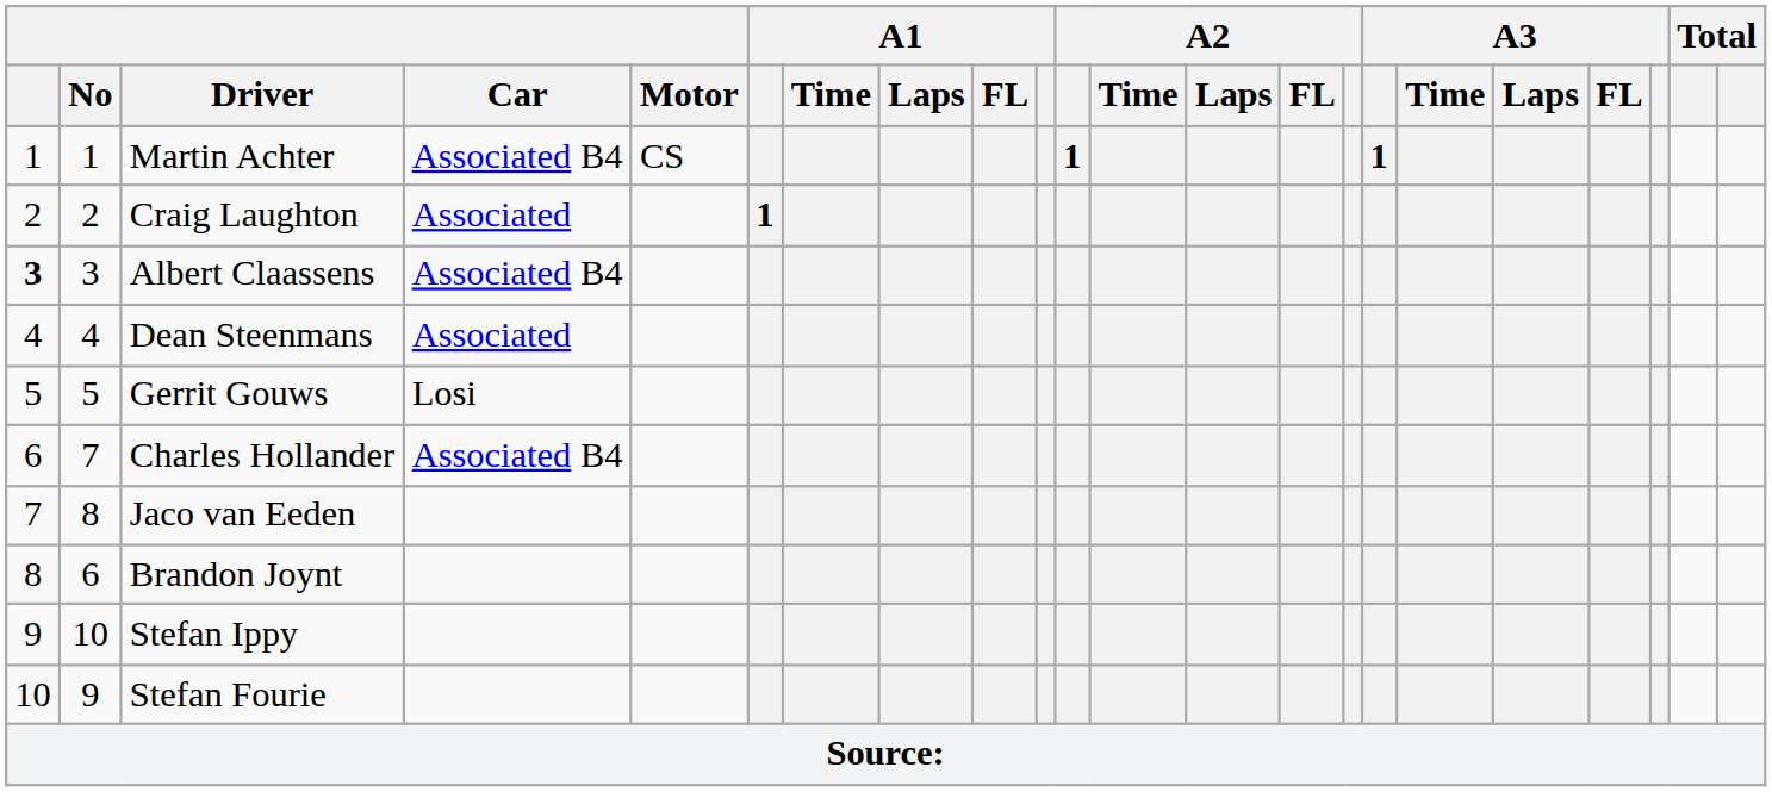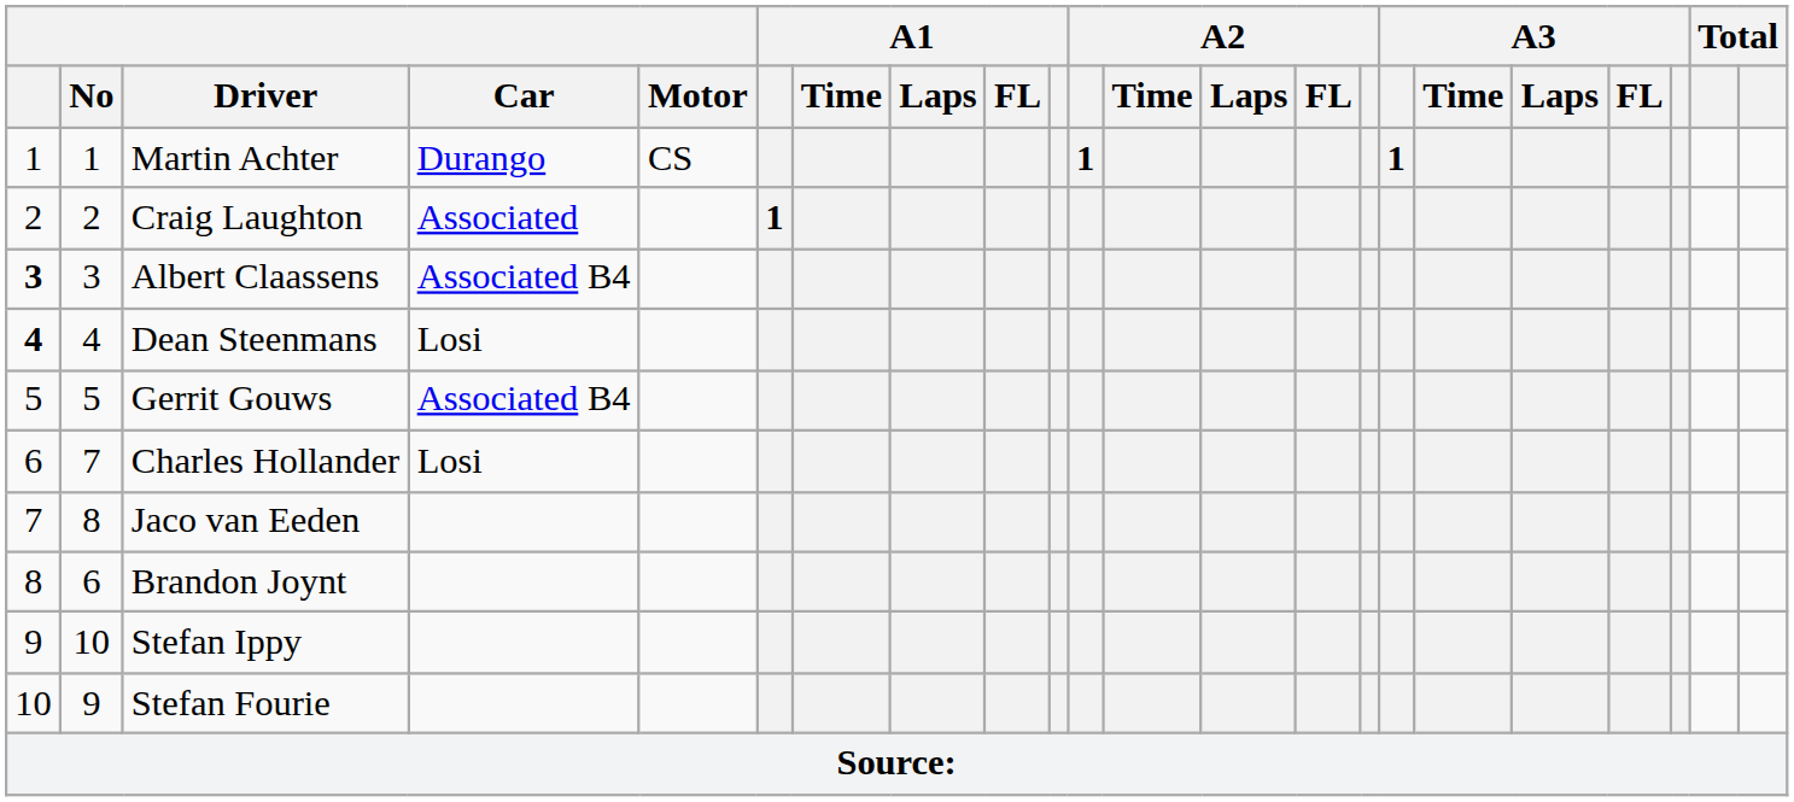 <table class="wikitable" style="font-size:85%;">
 <tr>
 <th colspan="5"></th>
 <th colspan="5" style="text-align:center;">A1</th>
 <th colspan="5" style="text-align:center;">A2</th>
 <th colspan="5" style="text-align:center;">A3</th>
 <th colspan="2" align="center">Total</th>
 </tr>
 <tr>
 <th style="text-align:center;"></th>
 <th style="text-align:center;">No</th>
 <th style="text-align:center;">Driver</th>
 <th style="text-align:center;">Car</th>
 <th style="text-align:center;">Motor</th>
 <th style="text-align:center;"></th>
 <th style="text-align:center;">Time</th>
 <th style="text-align:center;">Laps</th>
 <th style="text-align:center;">FL</th>
 <th style="text-align:center;"></th>
 <th style="text-align:center;"></th>
 <th style="text-align:center;">Time</th>
 <th style="text-align:center;">Laps</th>
 <th style="text-align:center;">FL</th>
 <th style="text-align:center;"></th>
 <th style="text-align:center;"></th>
 <th style="text-align:center;">Time</th>
 <th style="text-align:center;">Laps</th>
 <th style="text-align:center;">FL</th>
 <th style="text-align:center;"></th>
 <th align="center"></th>
 <th align="center"></th>
 </tr>
 <tr>
 <td style="text-align:center;">1</td>
 <td style="text-align:center;">1</td>
 <td> Martin Achter</td>
-<td><a href='#'>Associated</a> B4</td>
+<td><a href='#'>Durango</a></td>
 <td>CS</td>
 <th style="text-align:center;"></th>
 <th style="text-align:center;"></th>
 <th style="text-align:center;"></th>
 <th style="text-align:center;"></th>
 <th style="text-align:center;"></th>
 <th style="text-align:center;">1</th>
 <th style="text-align:center;"></th>
 <th style="text-align:center;"></th>
 <th style="text-align:center;"></th>
 <th style="text-align:center;"></th>
 <th style="text-align:center;">1</th>
 <th style="text-align:center;"></th>
 <th style="text-align:center;"></th>
 <th style="text-align:center;"></th>
 <th style="text-align:center;"></th>
 <td align="center"></td>
 <td align="center"></td>
 </tr>
 <tr>
 <td style="text-align:center;">2</td>
 <td style="text-align:center;">2</td>
 <td> Craig Laughton</td>
 <td><a href='#'>Associated</a></td>
 <td></td>
 <th style="text-align:center;">1</th>
 <th style="text-align:center;"></th>
 <th style="text-align:center;"></th>
 <th style="text-align:center;"></th>
 <th style="text-align:center;"></th>
 <th style="text-align:center;"></th>
 <th style="text-align:center;"></th>
 <th style="text-align:center;"></th>
 <th style="text-align:center;"></th>
 <th style="text-align:center;"></th>
 <th style="text-align:center;"></th>
 <th style="text-align:center;"></th>
 <th style="text-align:center;"></th>
 <th style="text-align:center;"></th>
 <th style="text-align:center;"></th>
 <td align="center"></td>
 <td align="center"></td>
 </tr>
 <tr>
 <td style="text-align:center;"><strong>3</strong></td>
 <td style="text-align:center;">3</td>
 <td> Albert Claassens</td>
 <td><a href='#'>Associated</a> B4</td>
 <td></td>
 <th style="text-align:center;"></th>
 <th style="text-align:center;"></th>
 <th style="text-align:center;"></th>
 <th style="text-align:center;"></th>
 <th style="text-align:center;"></th>
 <th style="text-align:center;"></th>
 <th style="text-align:center;"></th>
 <th style="text-align:center;"></th>
 <th style="text-align:center;"></th>
 <th style="text-align:center;"></th>
 <th style="text-align:center;"></th>
 <th style="text-align:center;"></th>
 <th style="text-align:center;"></th>
 <th style="text-align:center;"></th>
 <th style="text-align:center;"></th>
 <td align="center"></td>
 <td align="center"></td>
 </tr>
 <tr>
-<td style="text-align:center;">4</td>
+<td style="text-align:center;"><strong>4</strong></td>
 <td style="text-align:center;">4</td>
 <td> Dean Steenmans</td>
-<td><a href='#'>Associated</a></td>
+<td>Losi</td>
 <td></td>
 <th style="text-align:center;"></th>
 <th style="text-align:center;"></th>
 <th style="text-align:center;"></th>
 <th style="text-align:center;"></th>
 <th style="text-align:center;"></th>
 <th style="text-align:center;"></th>
 <th style="text-align:center;"></th>
 <th style="text-align:center;"></th>
 <th style="text-align:center;"></th>
 <th style="text-align:center;"></th>
 <th style="text-align:center;"></th>
 <th style="text-align:center;"></th>
 <th style="text-align:center;"></th>
 <th style="text-align:center;"></th>
 <th style="text-align:center;"></th>
 <td align="center"></td>
 <td align="center"></td>
 </tr>
 <tr>
 <td style="text-align:center;">5</td>
 <td style="text-align:center;">5</td>
 <td> Gerrit Gouws</td>
-<td>Losi</td>
+<td><a href='#'>Associated</a> B4</td>
 <td></td>
 <th style="text-align:center;"></th>
 <th style="text-align:center;"></th>
 <th style="text-align:center;"></th>
 <th style="text-align:center;"></th>
 <th style="text-align:center;"></th>
 <th style="text-align:center;"></th>
 <th style="text-align:center;"></th>
 <th style="text-align:center;"></th>
 <th style="text-align:center;"></th>
 <th style="text-align:center;"></th>
 <th style="text-align:center;"></th>
 <th style="text-align:center;"></th>
 <th style="text-align:center;"></th>
 <th style="text-align:center;"></th>
 <th style="text-align:center;"></th>
 <td align="center"></td>
 <td align="center"></td>
 </tr>
 <tr>
 <td style="text-align:center;">6</td>
 <td style="text-align:center;">7</td>
 <td> Charles Hollander</td>
-<td><a href='#'>Associated</a> B4</td>
+<td>Losi</td>
 <td></td>
 <th style="text-align:center;"></th>
 <th style="text-align:center;"></th>
 <th style="text-align:center;"></th>
 <th style="text-align:center;"></th>
 <th style="text-align:center;"></th>
 <th style="text-align:center;"></th>
 <th style="text-align:center;"></th>
 <th style="text-align:center;"></th>
 <th style="text-align:center;"></th>
 <th style="text-align:center;"></th>
 <th style="text-align:center;"></th>
 <th style="text-align:center;"></th>
 <th style="text-align:center;"></th>
 <th style="text-align:center;"></th>
 <th style="text-align:center;"></th>
 <td align="center"></td>
 <td align="center"></td>
 </tr>
 <tr>
 <td style="text-align:center;">7</td>
 <td style="text-align:center;">8</td>
 <td> Jaco van Eeden</td>
 <td></td>
 <td></td>
 <th style="text-align:center;"></th>
 <th style="text-align:center;"></th>
 <th style="text-align:center;"></th>
 <th style="text-align:center;"></th>
 <th style="text-align:center;"></th>
 <th style="text-align:center;"></th>
 <th style="text-align:center;"></th>
 <th style="text-align:center;"></th>
 <th style="text-align:center;"></th>
 <th style="text-align:center;"></th>
 <th style="text-align:center;"></th>
 <th style="text-align:center;"></th>
 <th style="text-align:center;"></th>
 <th style="text-align:center;"></th>
 <th style="text-align:center;"></th>
 <td align="center"></td>
 <td align="center"></td>
 </tr>
 <tr>
 <td style="text-align:center;">8</td>
 <td style="text-align:center;">6</td>
 <td> Brandon Joynt</td>
 <td></td>
 <td></td>
 <th style="text-align:center;"></th>
 <th style="text-align:center;"></th>
 <th style="text-align:center;"></th>
 <th style="text-align:center;"></th>
 <th style="text-align:center;"></th>
 <th style="text-align:center;"></th>
 <th style="text-align:center;"></th>
 <th style="text-align:center;"></th>
 <th style="text-align:center;"></th>
 <th style="text-align:center;"></th>
 <th style="text-align:center;"></th>
 <th style="text-align:center;"></th>
 <th style="text-align:center;"></th>
 <th style="text-align:center;"></th>
 <th style="text-align:center;"></th>
 <td align="center"></td>
 <td align="center"></td>
 </tr>
 <tr>
 <td style="text-align:center;">9</td>
 <td style="text-align:center;">10</td>
 <td> Stefan Ippy</td>
 <td></td>
 <td></td>
 <th style="text-align:center;"></th>
 <th style="text-align:center;"></th>
 <th style="text-align:center;"></th>
 <th style="text-align:center;"></th>
 <th style="text-align:center;"></th>
 <th style="text-align:center;"></th>
 <th style="text-align:center;"></th>
 <th style="text-align:center;"></th>
 <th style="text-align:center;"></th>
 <th style="text-align:center;"></th>
 <th style="text-align:center;"></th>
 <th style="text-align:center;"></th>
 <th style="text-align:center;"></th>
 <th style="text-align:center;"></th>
 <th style="text-align:center;"></th>
 <td align="center"></td>
 <td align="center"></td>
 </tr>
 <tr>
 <td style="text-align:center;">10</td>
 <td style="text-align:center;">9</td>
 <td> Stefan Fourie</td>
 <td></td>
 <td></td>
 <th style="text-align:center;"></th>
 <th style="text-align:center;"></th>
 <th style="text-align:center;"></th>
 <th style="text-align:center;"></th>
 <th style="text-align:center;"></th>
 <th style="text-align:center;"></th>
 <th style="text-align:center;"></th>
 <th style="text-align:center;"></th>
 <th style="text-align:center;"></th>
 <th style="text-align:center;"></th>
 <th style="text-align:center;"></th>
 <th style="text-align:center;"></th>
 <th style="text-align:center;"></th>
 <th style="text-align:center;"></th>
 <th style="text-align:center;"></th>
 <td align="center"></td>
 <td align="center"></td>
 </tr>
 <tr>
 <th style="background:#f2f3f4;" colspan="22">Source:</th>
 </tr>
 </table>
